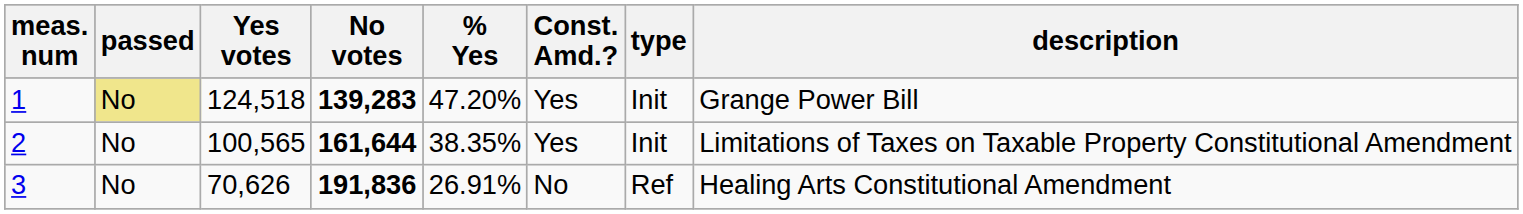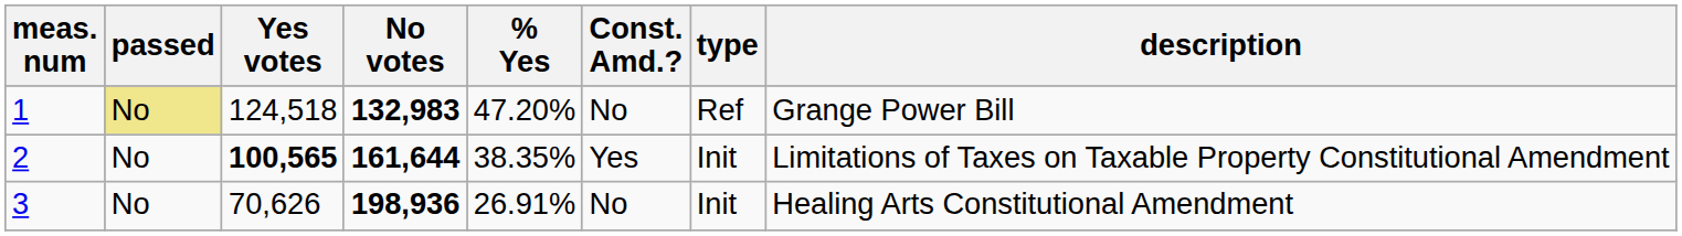 <table class="wikitable sortable">
 <tr>
 <th>meas.<br>num</th>
 <th>passed</th>
 <th>Yes<br>votes</th>
 <th>No<br>votes</th>
 <th>%<br>Yes</th>
 <th>Const.<br>Amd.?</th>
 <th>type</th>
 <th>description</th>
 </tr>
 <tr>
 <td><a href='#'>1</a></td>
 <td style="background: khaki;">No</td>
 <td>124,518</td>
-<td><strong>139,283</strong></td>
+<td><strong>132,983</strong></td>
 <td>47.20%</td>
-<td>Yes</td>
-<td>Init</td>
+<td>No</td>
+<td>Ref</td>
 <td>Grange Power Bill</td>
 </tr>
 <tr>
 <td><a href='#'>2</a></td>
 <td>No</td>
-<td>100,565</td>
+<td><strong>100,565</strong></td>
 <td><strong>161,644</strong></td>
 <td>38.35%</td>
 <td>Yes</td>
 <td>Init</td>
 <td>Limitations of Taxes on Taxable Property Constitutional Amendment</td>
 </tr>
 <tr>
 <td><a href='#'>3</a></td>
 <td>No</td>
 <td>70,626</td>
-<td><strong>191,836</strong></td>
+<td><strong>198,936</strong></td>
 <td>26.91%</td>
 <td>No</td>
-<td>Ref</td>
+<td>Init</td>
 <td>Healing Arts Constitutional Amendment</td>
 </tr>
 </table>
